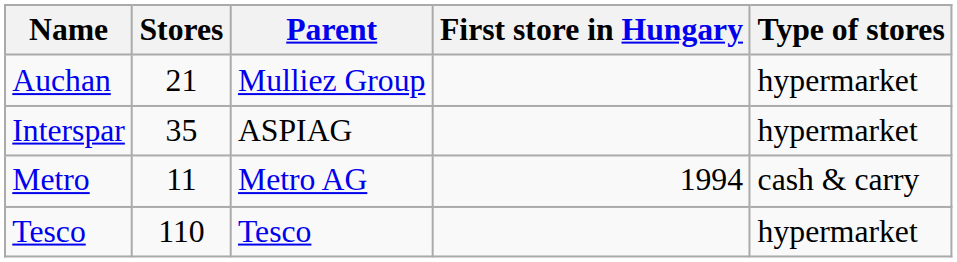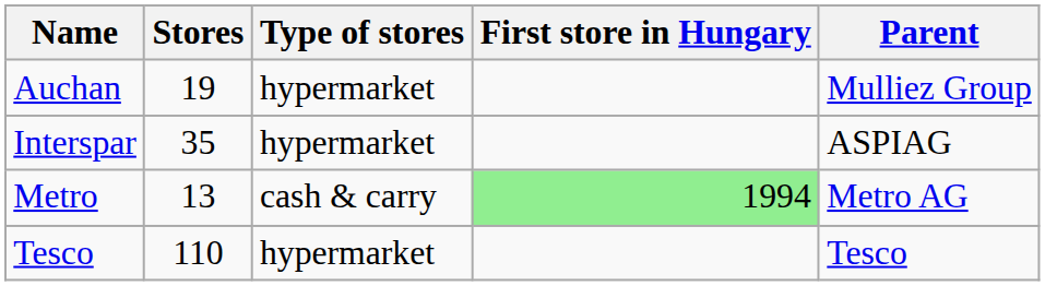 <table class="wikitable sortable">
 <tr>
 <th>Name</th>
 <th>Stores</th>
+<th>Type of stores</th>
+<th>First store in <a href='#'>Hungary</a></th>
 <th><a href='#'>Parent</a></th>
-<th>First store in <a href='#'>Hungary</a></th>
-<th>Type of stores</th>
 </tr>
 <tr>
 <td><a href='#'>Auchan</a></td>
-<td style="text-align:center;">21</td>
+<td style="text-align:center;">19</td>
+<td>hypermarket</td>
+<td style="text-align:right;"></td>
 <td><a href='#'>Mulliez Group</a></td>
-<td style="text-align:right;"></td>
-<td>hypermarket</td>
 </tr>
 <tr>
 <td><a href='#'>Interspar</a></td>
 <td style="text-align:center;">35</td>
+<td>hypermarket</td>
+<td align=right></td>
 <td>ASPIAG</td>
-<td align=right></td>
-<td>hypermarket</td>
 </tr>
 <tr>
 <td><a href='#'>Metro</a></td>
-<td style="text-align:center;">11</td>
+<td style="text-align:center;">13</td>
+<td>cash & carry</td>
+<td style="background: lightgreen; text-align:right;">1994</td>
 <td><a href='#'>Metro AG</a></td>
-<td style="text-align:right;">1994</td>
-<td>cash & carry</td>
 </tr>
 <tr>
 <td><a href='#'>Tesco</a></td>
 <td style="text-align:center;">110</td>
+<td>hypermarket</td>
+<td align=right></td>
 <td><a href='#'>Tesco</a></td>
-<td align=right></td>
-<td>hypermarket</td>
 </tr>
 </table>
